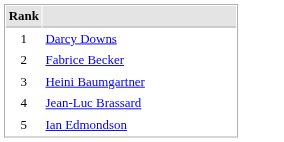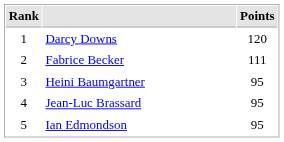 <table cellspacing="1" cellpadding="3" style="border:1px solid #AAAAAA;font-size:86%">
 <tr bgcolor="#E4E4E4">
 <th style="border-bottom:1px solid #AAAAAA" width=10>Rank</th>
 <th style="border-bottom:1px solid #AAAAAA" width=200></th>
+<th style="border-bottom:1px solid #AAAAAA" width=20>Points</th>
 </tr>
 <tr>
 <td align="center">1</td>
 <td> <a href='#'>Darcy Downs</a></td>
+<td align=center>120</td>
 </tr>
 <tr>
 <td align="center">2</td>
 <td> <a href='#'>Fabrice Becker</a></td>
+<td align=center>111</td>
 </tr>
 <tr>
 <td align="center">3</td>
 <td> <a href='#'>Heini Baumgartner</a></td>
+<td align=center>95</td>
 </tr>
 <tr>
 <td align="center">4</td>
 <td> <a href='#'>Jean-Luc Brassard</a></td>
+<td align=center>95</td>
 </tr>
 <tr>
 <td align="center">5</td>
 <td> <a href='#'>Ian Edmondson</a></td>
+<td align=center>95</td>
 </tr>
 </table>
